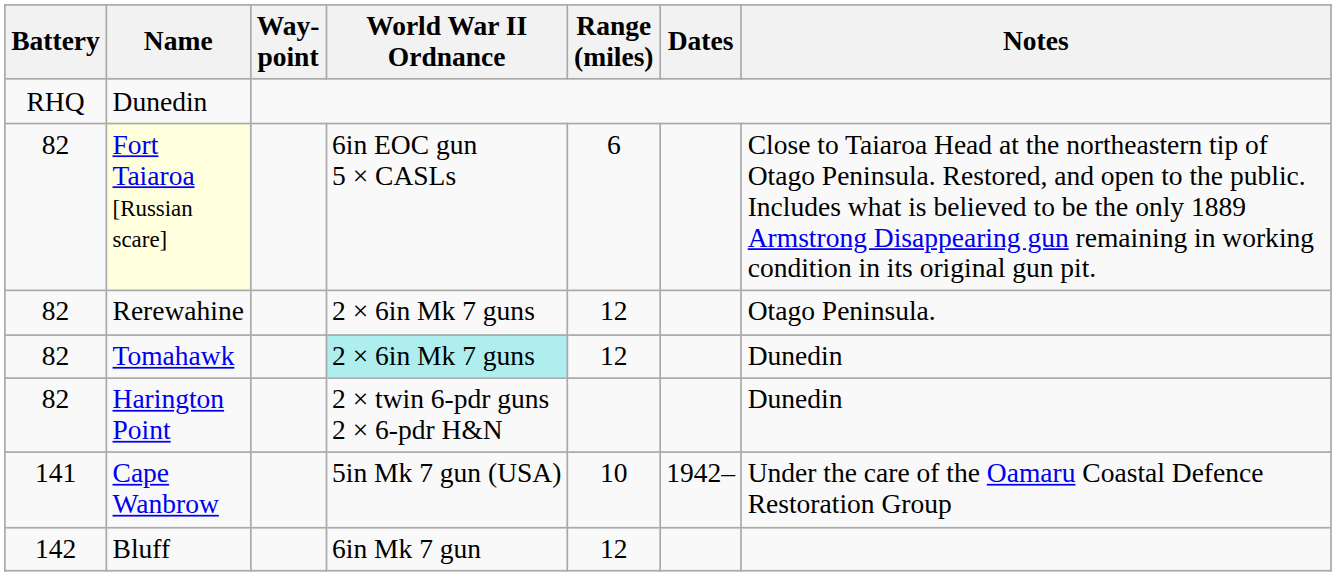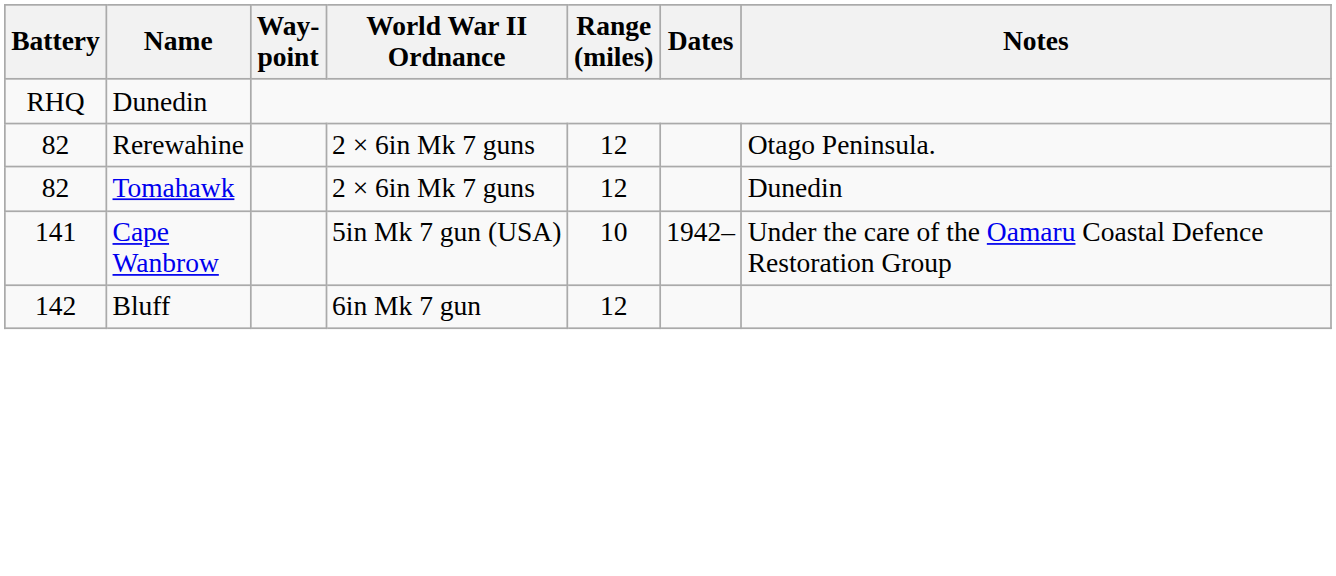 <table class="wikitable">
 <tr>
 <th width="35">Battery</th>
 <th width="70">Name</th>
 <th width="30">Way-<br>point</th>
 <th width="100">World War II<br>Ordnance</th>
 <th width="35">Range<br>(miles)</th>
 <th width="35">Dates</th>
 <th width="335">Notes</th>
 </tr>
 <tr valign="top">
 <td align="center">RHQ</td>
 <td>Dunedin</td>
 </tr>
 <tr valign="top">
 <td align="center">82</td>
-<td style="background:#ffffdd;"><a href='#'>Fort Taiaroa</a><br><small>[Russian scare]</small></td>
-<td align="center"></td>
-<td>6in EOC gun<br>5 × CASLs</td>
-<td align="center">6</td>
-<td></td>
-<td>Close to Taiaroa Head at the northeastern tip of Otago Peninsula. Restored, and open to the public. Includes what is believed to be the only 1889 <a href='#'>Armstrong Disappearing gun</a> remaining in working condition in its original gun pit.</td>
-</tr>
-<tr valign="top">
-<td align="center">82</td>
 <td>Rerewahine</td>
 <td align="center"></td>
 <td>2 × 6in Mk 7 guns</td>
 <td align="center">12</td>
 <td></td>
 <td>Otago Peninsula.</td>
 </tr>
 <tr valign="top">
 <td align="center">82</td>
 <td><a href='#'>Tomahawk</a></td>
 <td align="center"></td>
-<td style="background: paleturquoise;">2 × 6in Mk 7 guns</td>
+<td>2 × 6in Mk 7 guns</td>
 <td align="center">12</td>
-<td></td>
-<td>Dunedin</td>
-</tr>
-<tr valign="top">
-<td align="center">82</td>
-<td><a href='#'>Harington Point</a></td>
-<td align="center"></td>
-<td>2 × twin 6-pdr guns<br>2 × 6-pdr H&N</td>
-<td></td>
 <td></td>
 <td>Dunedin</td>
 </tr>
 <tr valign="top">
 <td align="center">141</td>
 <td><a href='#'>Cape Wanbrow</a></td>
 <td align="center"></td>
 <td>5in Mk 7 gun (USA)</td>
 <td align="center">10</td>
 <td>1942–</td>
 <td>Under the care of the <a href='#'>Oamaru</a> Coastal Defence Restoration Group</td>
 </tr>
 <tr valign="top">
 <td align="center">142</td>
 <td>Bluff</td>
 <td></td>
 <td>6in Mk 7 gun</td>
 <td align="center">12</td>
 <td></td>
 <td></td>
 </tr>
 </table>
